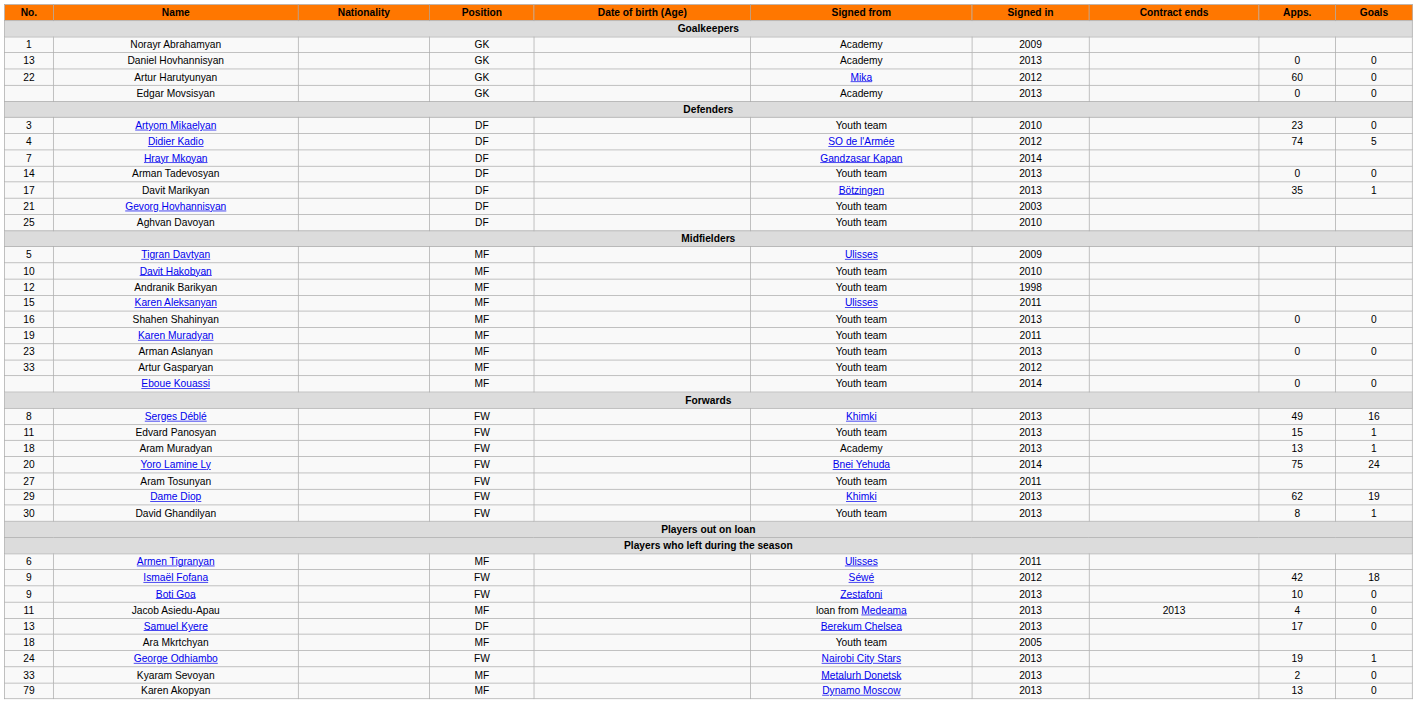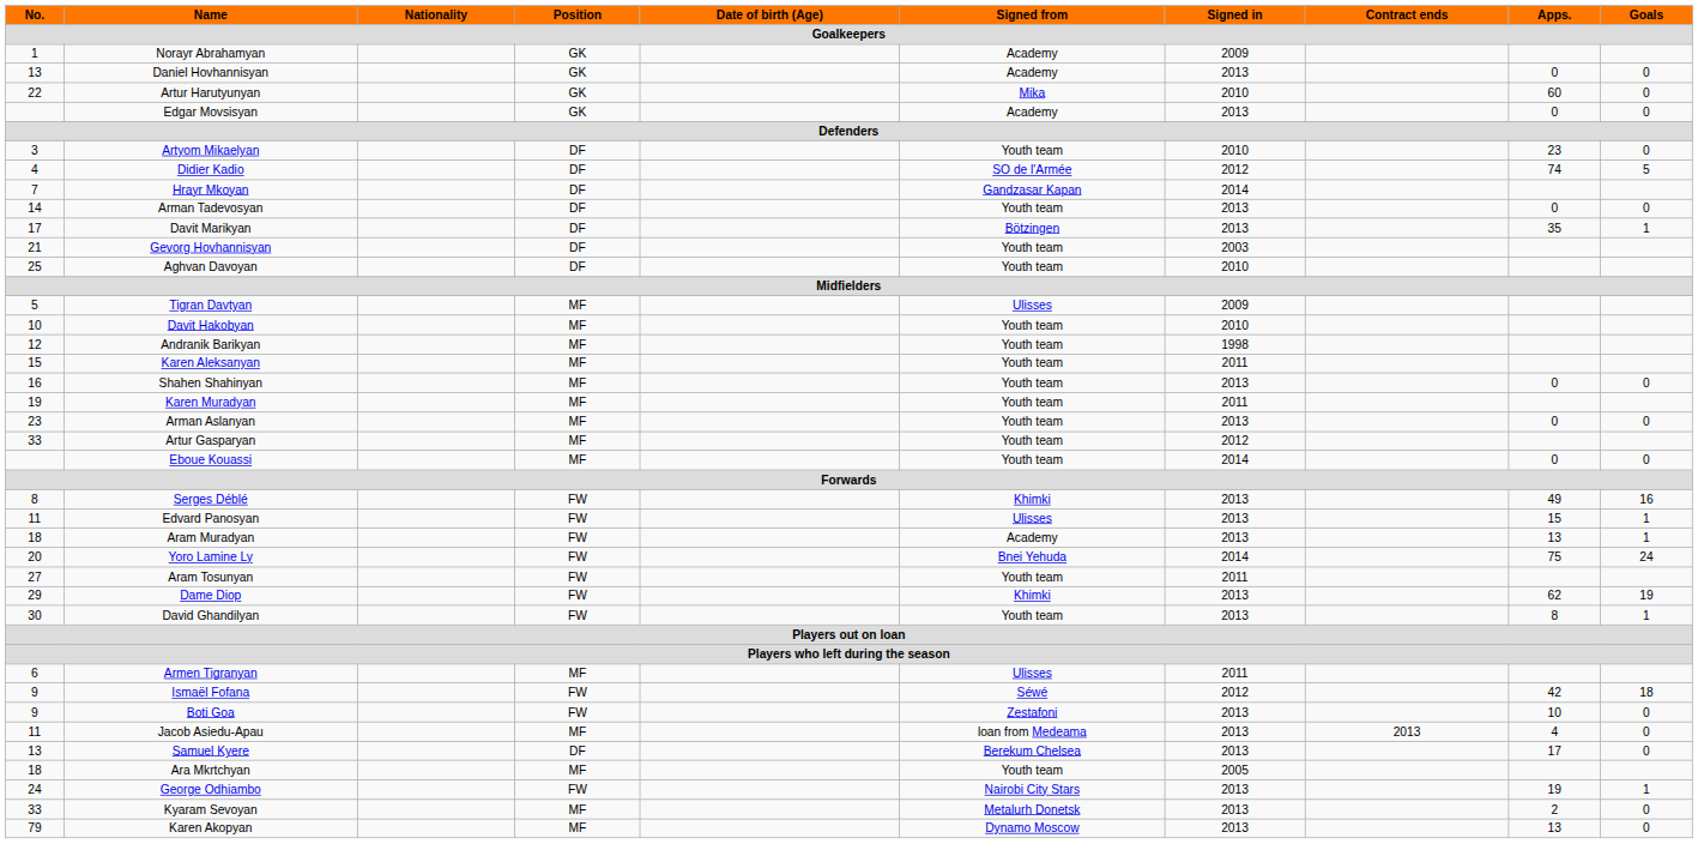 <table class="wikitable"  style="text-align:center; font-size:90%; width:100%;">
 <tr>
 <th style="background:#FF7700; color:#000000; text-align:center;">No.</th>
 <th style="background:#FF7700; color:#000000; text-align:center;">Name</th>
 <th style="background:#FF7700; color:#000000; text-align:center;">Nationality</th>
 <th style="background:#FF7700; color:#000000; text-align:center;">Position</th>
 <th style="background:#FF7700; color:#000000; text-align:center;">Date of birth (Age)</th>
 <th style="background:#FF7700; color:#000000; text-align:center;">Signed from</th>
 <th style="background:#FF7700; color:#000000; text-align:center;">Signed in</th>
 <th style="background:#FF7700; color:#000000; text-align:center;">Contract ends</th>
 <th style="background:#FF7700; color:#000000; text-align:center;">Apps.</th>
 <th style="background:#FF7700; color:#000000; text-align:center;">Goals</th>
 </tr>
 <tr>
 <th colspan="11"  style="background:#dcdcdc; text-align:center;">Goalkeepers</th>
 </tr>
 <tr>
 <td>1</td>
 <td>Norayr Abrahamyan</td>
 <td></td>
 <td>GK</td>
 <td></td>
 <td>Academy</td>
 <td>2009</td>
 <td></td>
 <td></td>
 <td></td>
 </tr>
 <tr>
 <td>13</td>
 <td>Daniel Hovhannisyan</td>
 <td></td>
 <td>GK</td>
 <td></td>
 <td>Academy</td>
 <td>2013</td>
 <td></td>
 <td>0</td>
 <td>0</td>
 </tr>
 <tr>
 <td>22</td>
 <td>Artur Harutyunyan</td>
 <td></td>
 <td>GK</td>
 <td></td>
 <td><a href='#'>Mika</a></td>
-<td>2012</td>
+<td>2010</td>
 <td></td>
 <td>60</td>
 <td>0</td>
 </tr>
 <tr>
 <td></td>
 <td>Edgar Movsisyan</td>
 <td></td>
 <td>GK</td>
 <td></td>
 <td>Academy</td>
 <td>2013</td>
 <td></td>
 <td>0</td>
 <td>0</td>
 </tr>
 <tr>
 <th colspan="11"  style="background:#dcdcdc; text-align:center;">Defenders</th>
 </tr>
 <tr>
 <td>3</td>
 <td><a href='#'>Artyom Mikaelyan</a></td>
 <td></td>
 <td>DF</td>
 <td></td>
 <td>Youth team</td>
 <td>2010</td>
 <td></td>
 <td>23</td>
 <td>0</td>
 </tr>
 <tr>
 <td>4</td>
 <td><a href='#'>Didier Kadio</a></td>
 <td></td>
 <td>DF</td>
 <td></td>
 <td><a href='#'>SO de l'Armée</a></td>
 <td>2012</td>
 <td></td>
 <td>74</td>
 <td>5</td>
 </tr>
 <tr>
 <td>7</td>
 <td><a href='#'>Hrayr Mkoyan</a></td>
 <td></td>
 <td>DF</td>
 <td></td>
 <td><a href='#'>Gandzasar Kapan</a></td>
 <td>2014</td>
 <td></td>
 <td></td>
 <td></td>
 </tr>
 <tr>
 <td>14</td>
 <td>Arman Tadevosyan</td>
 <td></td>
 <td>DF</td>
 <td></td>
 <td>Youth team</td>
 <td>2013</td>
 <td></td>
 <td>0</td>
 <td>0</td>
 </tr>
 <tr>
 <td>17</td>
 <td>Davit Marikyan</td>
 <td></td>
 <td>DF</td>
 <td></td>
 <td><a href='#'>Bötzingen</a></td>
 <td>2013</td>
 <td></td>
 <td>35</td>
 <td>1</td>
 </tr>
 <tr>
 <td>21</td>
 <td><a href='#'>Gevorg Hovhannisyan</a></td>
 <td></td>
 <td>DF</td>
 <td></td>
 <td>Youth team</td>
 <td>2003</td>
 <td></td>
 <td></td>
 <td></td>
 </tr>
 <tr>
 <td>25</td>
 <td>Aghvan Davoyan</td>
 <td></td>
 <td>DF</td>
 <td></td>
 <td>Youth team</td>
 <td>2010</td>
 <td></td>
 <td></td>
 <td></td>
 </tr>
 <tr>
 <th colspan="11"  style="background:#dcdcdc; text-align:center;">Midfielders</th>
 </tr>
 <tr>
 <td>5</td>
 <td><a href='#'>Tigran Davtyan</a></td>
 <td></td>
 <td>MF</td>
 <td></td>
 <td><a href='#'>Ulisses</a></td>
 <td>2009</td>
 <td></td>
 <td></td>
 <td></td>
 </tr>
 <tr>
 <td>10</td>
 <td><a href='#'>Davit Hakobyan</a></td>
 <td></td>
 <td>MF</td>
 <td></td>
 <td>Youth team</td>
 <td>2010</td>
 <td></td>
 <td></td>
 <td></td>
 </tr>
 <tr>
 <td>12</td>
 <td>Andranik Barikyan</td>
 <td></td>
 <td>MF</td>
 <td></td>
 <td>Youth team</td>
 <td>1998</td>
 <td></td>
 <td></td>
 <td></td>
 </tr>
 <tr>
 <td>15</td>
 <td><a href='#'>Karen Aleksanyan</a></td>
 <td></td>
 <td>MF</td>
 <td></td>
-<td><a href='#'>Ulisses</a></td>
+<td>Youth team</td>
 <td>2011</td>
 <td></td>
 <td></td>
 <td></td>
 </tr>
 <tr>
 <td>16</td>
 <td>Shahen Shahinyan</td>
 <td></td>
 <td>MF</td>
 <td></td>
 <td>Youth team</td>
 <td>2013</td>
 <td></td>
 <td>0</td>
 <td>0</td>
 </tr>
 <tr>
 <td>19</td>
 <td><a href='#'>Karen Muradyan</a></td>
 <td></td>
 <td>MF</td>
 <td></td>
 <td>Youth team</td>
 <td>2011</td>
 <td></td>
 <td></td>
 <td></td>
 </tr>
 <tr>
 <td>23</td>
 <td>Arman Aslanyan</td>
 <td></td>
 <td>MF</td>
 <td></td>
 <td>Youth team</td>
 <td>2013</td>
 <td></td>
 <td>0</td>
 <td>0</td>
 </tr>
 <tr>
 <td>33</td>
 <td>Artur Gasparyan</td>
 <td></td>
 <td>MF</td>
 <td></td>
 <td>Youth team</td>
 <td>2012</td>
 <td></td>
 <td></td>
 <td></td>
 </tr>
 <tr>
 <td></td>
 <td><a href='#'>Eboue Kouassi</a></td>
 <td></td>
 <td>MF</td>
 <td></td>
 <td>Youth team</td>
 <td>2014</td>
 <td></td>
 <td>0</td>
 <td>0</td>
 </tr>
 <tr>
 <th colspan="11"  style="background:#dcdcdc; text-align:center;">Forwards</th>
 </tr>
 <tr>
 <td>8</td>
 <td><a href='#'>Serges Déblé</a></td>
 <td></td>
 <td>FW</td>
 <td></td>
 <td><a href='#'>Khimki</a></td>
 <td>2013</td>
 <td></td>
 <td>49</td>
 <td>16</td>
 </tr>
 <tr>
 <td>11</td>
 <td>Edvard Panosyan</td>
 <td></td>
 <td>FW</td>
 <td></td>
-<td>Youth team</td>
+<td><a href='#'>Ulisses</a></td>
 <td>2013</td>
 <td></td>
 <td>15</td>
 <td>1</td>
 </tr>
 <tr>
 <td>18</td>
 <td>Aram Muradyan</td>
 <td></td>
 <td>FW</td>
 <td></td>
 <td>Academy</td>
 <td>2013</td>
 <td></td>
 <td>13</td>
 <td>1</td>
 </tr>
 <tr>
 <td>20</td>
 <td><a href='#'>Yoro Lamine Ly</a></td>
 <td></td>
 <td>FW</td>
 <td></td>
 <td><a href='#'>Bnei Yehuda</a></td>
 <td>2014</td>
 <td></td>
 <td>75</td>
 <td>24</td>
 </tr>
 <tr>
 <td>27</td>
 <td>Aram Tosunyan</td>
 <td></td>
 <td>FW</td>
 <td></td>
 <td>Youth team</td>
 <td>2011</td>
 <td></td>
 <td></td>
 <td></td>
 </tr>
 <tr>
 <td>29</td>
 <td><a href='#'>Dame Diop</a></td>
 <td></td>
 <td>FW</td>
 <td></td>
 <td><a href='#'>Khimki</a></td>
 <td>2013</td>
 <td></td>
 <td>62</td>
 <td>19</td>
 </tr>
 <tr>
 <td>30</td>
 <td>David Ghandilyan</td>
 <td></td>
 <td>FW</td>
 <td></td>
 <td>Youth team</td>
 <td>2013</td>
 <td></td>
 <td>8</td>
 <td>1</td>
 </tr>
 <tr>
 <th colspan="11"  style="background:#dcdcdc; text-align:center;">Players out on loan</th>
 </tr>
 <tr>
 <th colspan="11"  style="background:#dcdcdc; text-align:center;">Players who left during the season</th>
 </tr>
 <tr>
 <td>6</td>
 <td><a href='#'>Armen Tigranyan</a></td>
 <td></td>
 <td>MF</td>
 <td></td>
 <td><a href='#'>Ulisses</a></td>
 <td>2011</td>
 <td></td>
 <td></td>
 <td></td>
 </tr>
 <tr>
 <td>9</td>
 <td><a href='#'>Ismaël Fofana</a></td>
 <td></td>
 <td>FW</td>
 <td></td>
 <td><a href='#'>Séwé</a></td>
 <td>2012</td>
 <td></td>
 <td>42</td>
 <td>18</td>
 </tr>
 <tr>
 <td>9</td>
 <td><a href='#'>Boti Goa</a></td>
 <td></td>
 <td>FW</td>
 <td></td>
 <td><a href='#'>Zestafoni</a></td>
 <td>2013</td>
 <td></td>
 <td>10</td>
 <td>0</td>
 </tr>
 <tr>
 <td>11</td>
 <td>Jacob Asiedu-Apau</td>
 <td></td>
 <td>MF</td>
 <td></td>
 <td>loan from <a href='#'>Medeama</a></td>
 <td>2013</td>
 <td>2013</td>
 <td>4</td>
 <td>0</td>
 </tr>
 <tr>
 <td>13</td>
 <td><a href='#'>Samuel Kyere</a></td>
 <td></td>
 <td>DF</td>
 <td></td>
 <td><a href='#'>Berekum Chelsea</a></td>
 <td>2013</td>
 <td></td>
 <td>17</td>
 <td>0</td>
 </tr>
 <tr>
 <td>18</td>
 <td>Ara Mkrtchyan</td>
 <td></td>
 <td>MF</td>
 <td></td>
 <td>Youth team</td>
 <td>2005</td>
 <td></td>
 <td></td>
 <td></td>
 </tr>
 <tr>
 <td>24</td>
 <td><a href='#'>George Odhiambo</a></td>
 <td></td>
 <td>FW</td>
 <td></td>
 <td><a href='#'>Nairobi City Stars</a></td>
 <td>2013</td>
 <td></td>
 <td>19</td>
 <td>1</td>
 </tr>
 <tr>
 <td>33</td>
 <td>Kyaram Sevoyan</td>
 <td></td>
 <td>MF</td>
 <td></td>
 <td><a href='#'>Metalurh Donetsk</a></td>
 <td>2013</td>
 <td></td>
 <td>2</td>
 <td>0</td>
 </tr>
 <tr>
 <td>79</td>
 <td>Karen Akopyan</td>
 <td></td>
 <td>MF</td>
 <td></td>
 <td><a href='#'>Dynamo Moscow</a></td>
 <td>2013</td>
 <td></td>
 <td>13</td>
 <td>0</td>
 </tr>
 </table>
